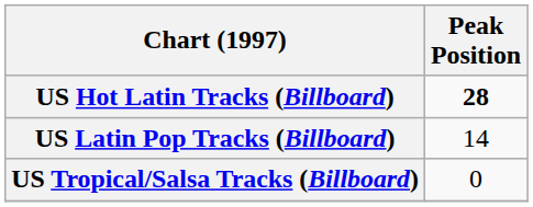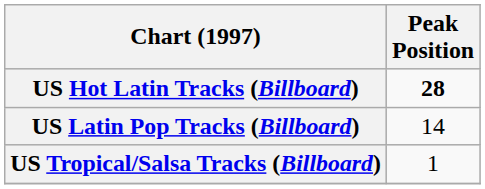 <table class="wikitable plainrowheaders" style="text-align:center;">
 <tr>
 <th scope="col">Chart (1997)</th>
 <th scope="col">Peak <br> Position</th>
 </tr>
 <tr>
 <th scope="row">US <a href='#'>Hot Latin Tracks</a> (<em><a href='#'>Billboard</a></em>)</th>
 <td style="text-align:center;"><strong>28</strong></td>
 </tr>
 <tr>
 <th scope="row">US <a href='#'>Latin Pop Tracks</a> (<em><a href='#'>Billboard</a></em>)</th>
 <td style="text-align:center;">14</td>
 </tr>
 <tr>
 <th scope="row">US <a href='#'>Tropical/Salsa Tracks</a> (<em><a href='#'>Billboard</a></em>)</th>
-<td style="text-align:center;">0</td>
+<td style="text-align:center;">1</td>
 </tr>
 <tr>
 </tr>
 </table>
